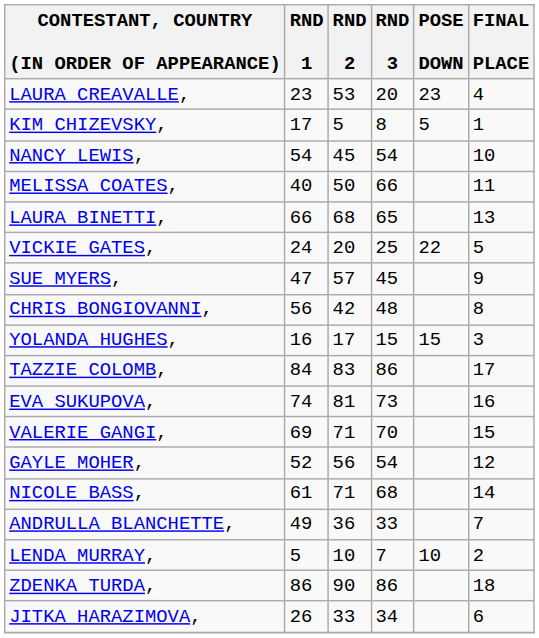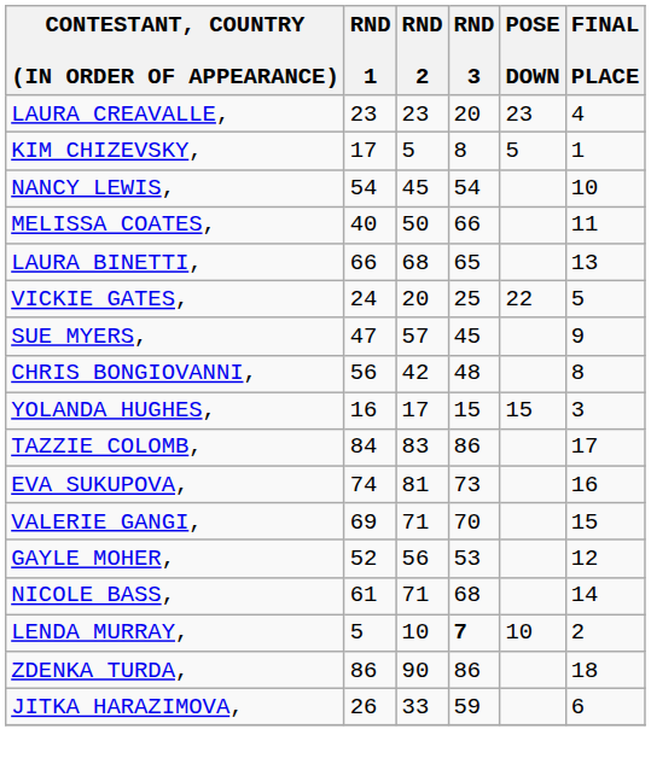 <table class="wikitable">
 <tr>
 <th>CONTESTANT, COUNTRY<br><br>(IN ORDER OF APPEARANCE)</th>
 <th>RND<br><br>1</th>
 <th>RND<br><br>2</th>
 <th>RND<br><br>3</th>
 <th>POSE<br><br>DOWN</th>
 <th>FINAL<br><br>PLACE</th>
 </tr>
 <tr>
 <td><a href='#'>LAURA CREAVALLE</a>, </td>
 <td>23</td>
-<td>53</td>
+<td>23</td>
 <td>20</td>
 <td>23</td>
 <td>4</td>
 </tr>
 <tr>
 <td><a href='#'>KIM CHIZEVSKY</a>, </td>
 <td>17</td>
 <td>5</td>
 <td>8</td>
 <td>5</td>
 <td>1</td>
 </tr>
 <tr>
 <td><a href='#'>NANCY LEWIS</a>, </td>
 <td>54</td>
 <td>45</td>
 <td>54</td>
 <td></td>
 <td>10</td>
 </tr>
 <tr>
 <td><a href='#'>MELISSA COATES</a>, </td>
 <td>40</td>
 <td>50</td>
 <td>66</td>
 <td></td>
 <td>11</td>
 </tr>
 <tr>
 <td><a href='#'>LAURA BINETTI</a>, </td>
 <td>66</td>
 <td>68</td>
 <td>65</td>
 <td></td>
 <td>13</td>
 </tr>
 <tr>
 <td><a href='#'>VICKIE GATES</a>, </td>
 <td>24</td>
 <td>20</td>
 <td>25</td>
 <td>22</td>
 <td>5</td>
 </tr>
 <tr>
 <td><a href='#'>SUE MYERS</a>, </td>
 <td>47</td>
 <td>57</td>
 <td>45</td>
 <td></td>
 <td>9</td>
 </tr>
 <tr>
 <td><a href='#'>CHRIS BONGIOVANNI</a>, </td>
 <td>56</td>
 <td>42</td>
 <td>48</td>
 <td></td>
 <td>8</td>
 </tr>
 <tr>
 <td><a href='#'>YOLANDA HUGHES</a>, </td>
 <td>16</td>
 <td>17</td>
 <td>15</td>
 <td>15</td>
 <td>3</td>
 </tr>
 <tr>
 <td><a href='#'>TAZZIE COLOMB</a>, </td>
 <td>84</td>
 <td>83</td>
 <td>86</td>
 <td></td>
 <td>17</td>
 </tr>
 <tr>
 <td><a href='#'>EVA SUKUPOVA</a>, </td>
 <td>74</td>
 <td>81</td>
 <td>73</td>
 <td></td>
 <td>16</td>
 </tr>
 <tr>
 <td><a href='#'>VALERIE GANGI</a>, </td>
 <td>69</td>
 <td>71</td>
 <td>70</td>
 <td></td>
 <td>15</td>
 </tr>
 <tr>
 <td><a href='#'>GAYLE MOHER</a>, </td>
 <td>52</td>
 <td>56</td>
-<td>54</td>
+<td>53</td>
 <td></td>
 <td>12</td>
 </tr>
 <tr>
 <td><a href='#'>NICOLE BASS</a>, </td>
 <td>61</td>
 <td>71</td>
 <td>68</td>
 <td></td>
 <td>14</td>
 </tr>
 <tr>
-<td><a href='#'>ANDRULLA BLANCHETTE</a>, </td>
-<td>49</td>
-<td>36</td>
-<td>33</td>
-<td></td>
-<td>7</td>
-</tr>
-<tr>
 <td><a href='#'>LENDA MURRAY</a>, </td>
 <td>5</td>
 <td>10</td>
-<td>7</td>
+<td><strong>7</strong></td>
 <td>10</td>
 <td>2</td>
 </tr>
 <tr>
 <td><a href='#'>ZDENKA TURDA</a>, </td>
 <td>86</td>
 <td>90</td>
 <td>86</td>
 <td></td>
 <td>18</td>
 </tr>
 <tr>
 <td><a href='#'>JITKA HARAZIMOVA</a>, </td>
 <td>26</td>
 <td>33</td>
-<td>34</td>
+<td>59</td>
 <td></td>
 <td>6</td>
 </tr>
 <tr>
 </tr>
 </table>
